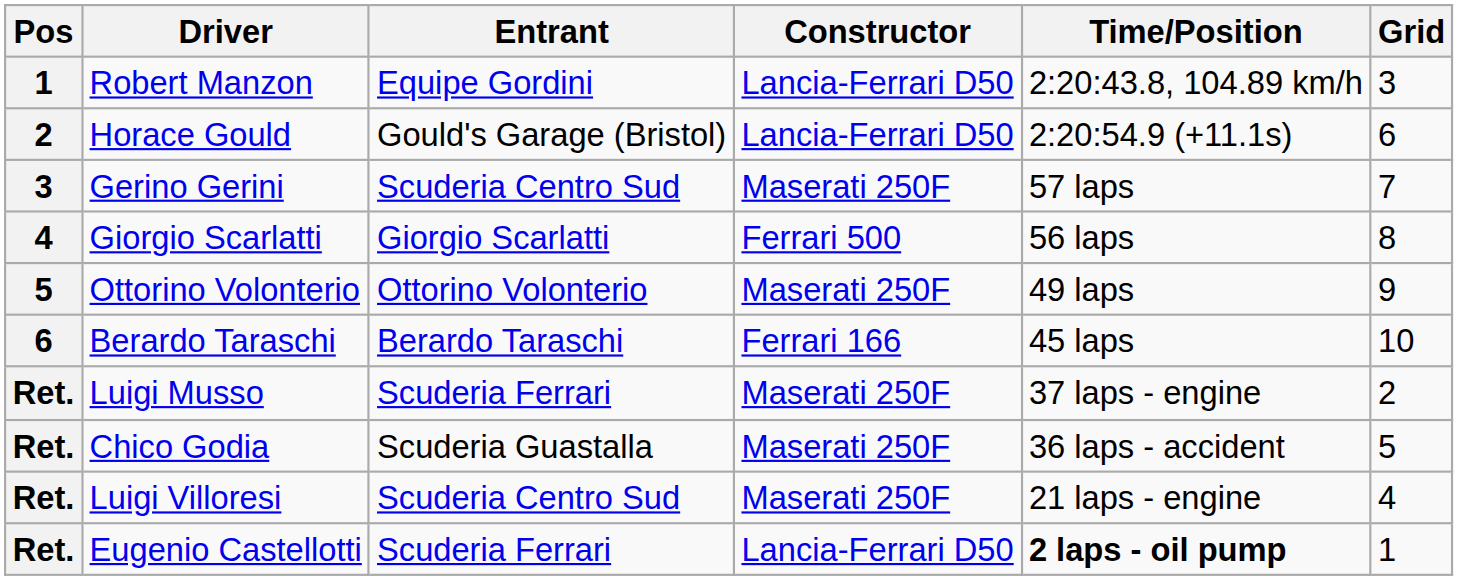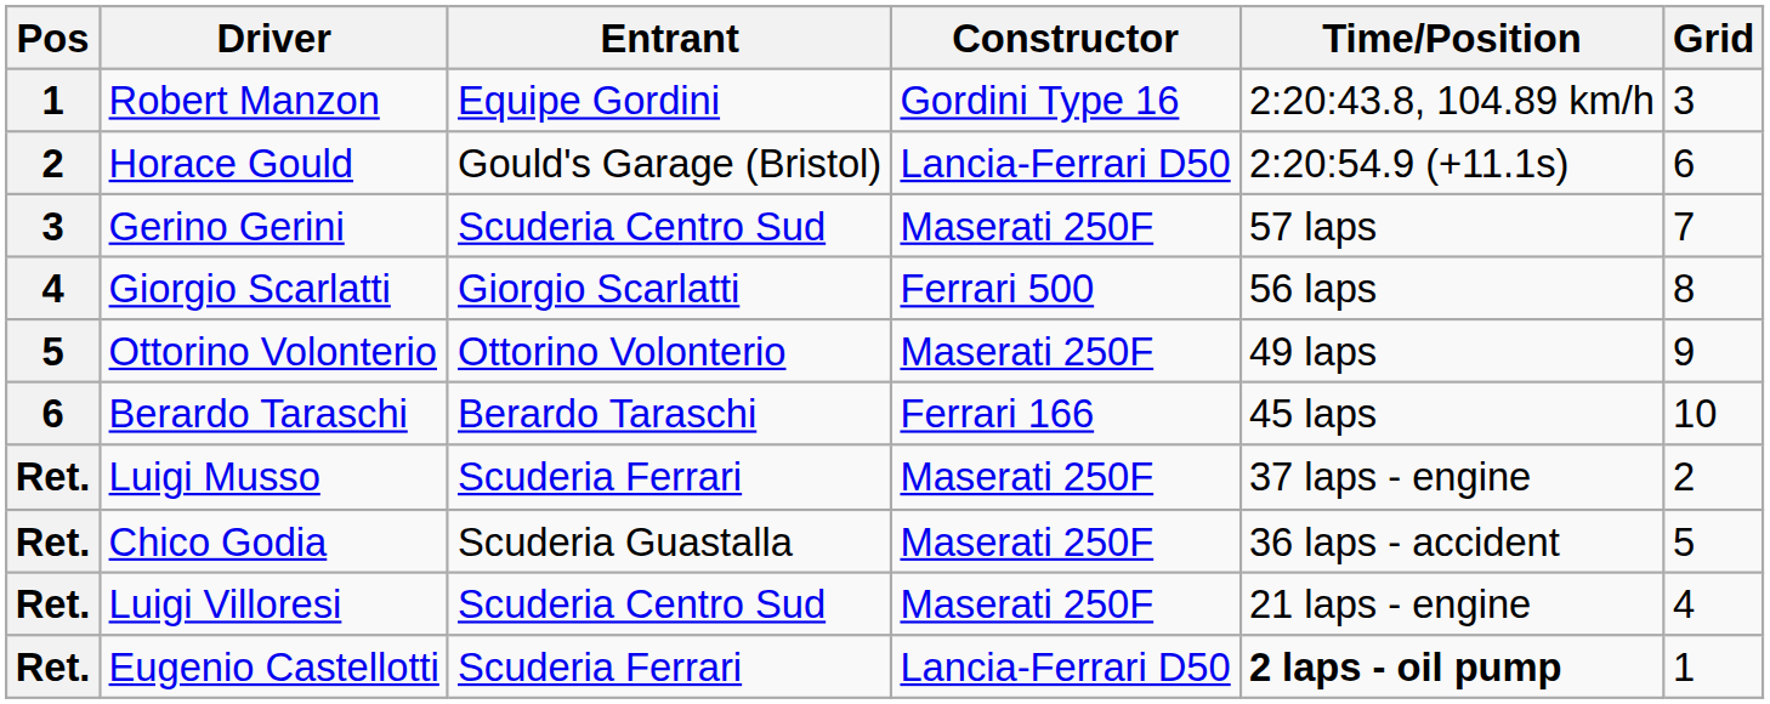 <table class="wikitable" style="font-size: 95%">
 <tr>
 <th>Pos</th>
 <th>Driver</th>
 <th>Entrant</th>
 <th>Constructor</th>
 <th>Time/Position</th>
 <th>Grid</th>
 </tr>
 <tr>
 <th>1</th>
 <td> <a href='#'>Robert Manzon</a></td>
 <td><a href='#'>Equipe Gordini</a></td>
-<td><a href='#'>Lancia-Ferrari D50</a></td>
+<td><a href='#'>Gordini Type 16</a></td>
 <td>2:20:43.8, 104.89 km/h</td>
 <td>3</td>
 </tr>
 <tr>
 <th>2</th>
 <td> <a href='#'>Horace Gould</a></td>
 <td>Gould's Garage (Bristol)</td>
 <td><a href='#'>Lancia-Ferrari D50</a></td>
 <td>2:20:54.9 (+11.1s)</td>
 <td>6</td>
 </tr>
 <tr>
 <th>3</th>
 <td> <a href='#'>Gerino Gerini</a></td>
 <td><a href='#'>Scuderia Centro Sud</a></td>
 <td><a href='#'>Maserati 250F</a></td>
 <td>57 laps</td>
 <td>7</td>
 </tr>
 <tr>
 <th>4</th>
 <td> <a href='#'>Giorgio Scarlatti</a></td>
 <td><a href='#'>Giorgio Scarlatti</a></td>
 <td><a href='#'>Ferrari 500</a></td>
 <td>56 laps</td>
 <td>8</td>
 </tr>
 <tr>
 <th>5</th>
 <td> <a href='#'>Ottorino Volonterio</a></td>
 <td><a href='#'>Ottorino Volonterio</a></td>
 <td><a href='#'>Maserati 250F</a></td>
 <td>49 laps</td>
 <td>9</td>
 </tr>
 <tr>
 <th>6</th>
 <td> <a href='#'>Berardo Taraschi</a></td>
 <td><a href='#'>Berardo Taraschi</a></td>
 <td><a href='#'>Ferrari 166</a></td>
 <td>45 laps</td>
 <td>10</td>
 </tr>
 <tr>
 <th>Ret.</th>
 <td> <a href='#'>Luigi Musso</a></td>
 <td><a href='#'>Scuderia Ferrari</a></td>
 <td><a href='#'>Maserati 250F</a></td>
 <td>37 laps - engine</td>
 <td>2</td>
 </tr>
 <tr>
 <th>Ret.</th>
 <td> <a href='#'>Chico Godia</a></td>
 <td>Scuderia Guastalla</td>
 <td><a href='#'>Maserati 250F</a></td>
 <td>36 laps - accident</td>
 <td>5</td>
 </tr>
 <tr>
 <th>Ret.</th>
 <td> <a href='#'>Luigi Villoresi</a></td>
 <td><a href='#'>Scuderia Centro Sud</a></td>
 <td><a href='#'>Maserati 250F</a></td>
 <td>21 laps - engine</td>
 <td>4</td>
 </tr>
 <tr>
 <th>Ret.</th>
 <td> <a href='#'>Eugenio Castellotti</a></td>
 <td><a href='#'>Scuderia Ferrari</a></td>
 <td><a href='#'>Lancia-Ferrari D50</a></td>
 <td><strong>2 laps - oil pump</strong></td>
 <td>1</td>
 </tr>
 </table>
